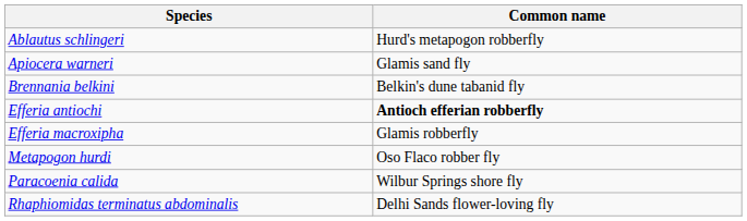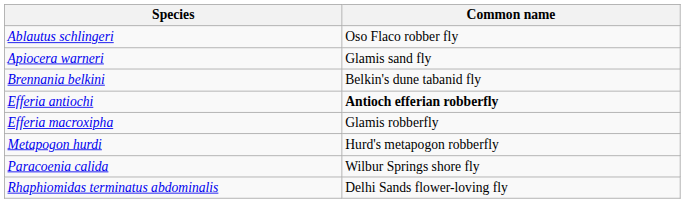 <table width=90% class="wikitable">
 <tr>
 <th width=25%>Species</th>
 <th width=25%>Common name</th>
 </tr>
 <tr>
 <td><em><a href='#'>Ablautus schlingeri</a></em></td>
-<td>Hurd's metapogon robberfly</td>
+<td>Oso Flaco robber fly</td>
 </tr>
 <tr>
 <td><em><a href='#'>Apiocera warneri</a></em></td>
 <td>Glamis sand fly</td>
 </tr>
 <tr>
 <td><em><a href='#'>Brennania belkini</a></em></td>
 <td>Belkin's dune tabanid fly</td>
 </tr>
 <tr>
 <td><em><a href='#'>Efferia antiochi</a></em></td>
 <td><strong>Antioch efferian robberfly</strong></td>
 </tr>
 <tr>
 <td><em><a href='#'>Efferia macroxipha</a></em></td>
 <td>Glamis robberfly</td>
 </tr>
 <tr>
 <td><em><a href='#'>Metapogon hurdi</a></em></td>
-<td>Oso Flaco robber fly</td>
+<td>Hurd's metapogon robberfly</td>
 </tr>
 <tr>
 <td><em><a href='#'>Paracoenia calida</a></em></td>
 <td>Wilbur Springs shore fly</td>
 </tr>
 <tr>
 <td><em><a href='#'>Rhaphiomidas terminatus abdominalis</a></em></td>
 <td>Delhi Sands flower-loving fly</td>
 </tr>
 </table>
